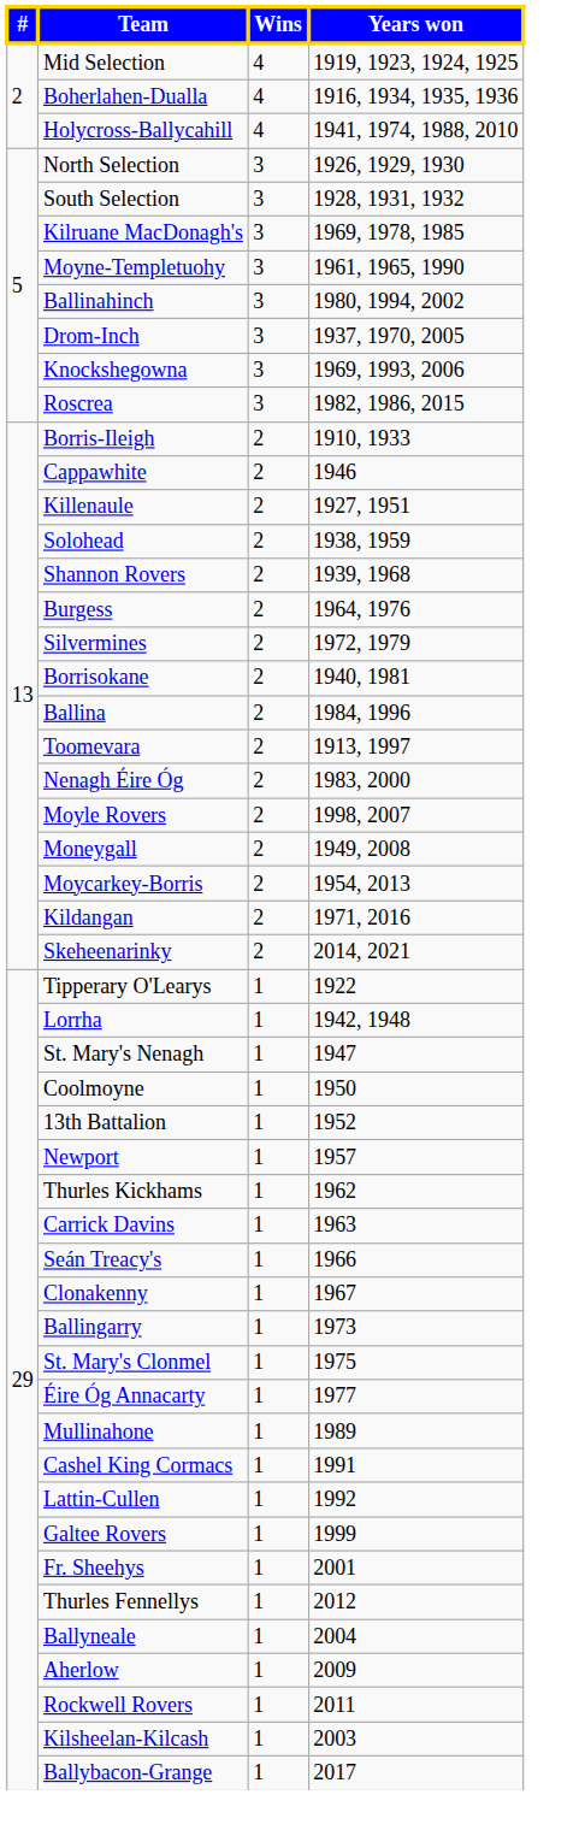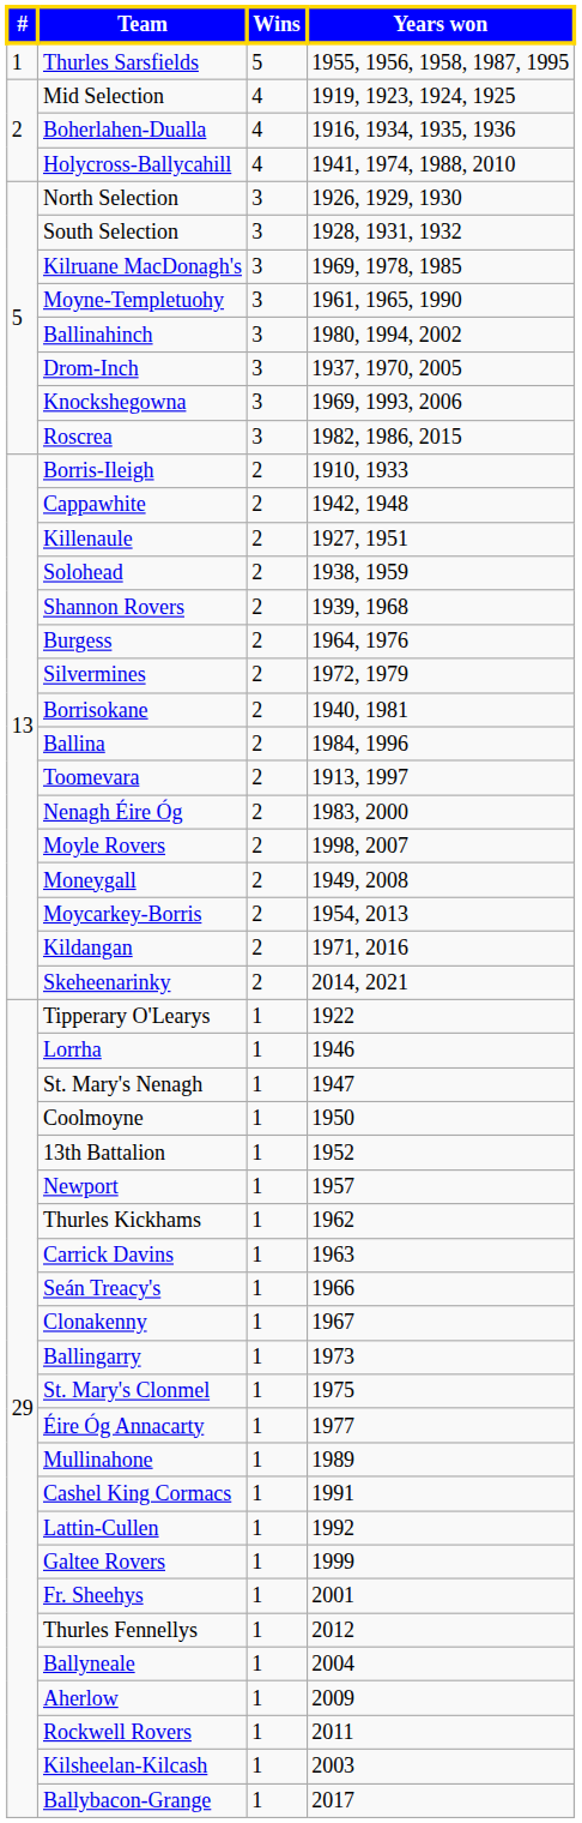 <table class="wikitable">
 <tr>
 <th style="background:blue;color:white;border:3px solid gold">#</th>
 <th style="background:blue;color:white;border:3px solid gold">Team</th>
 <th style="background:blue;color:white;border:3px solid gold">Wins</th>
 <th style="background:blue;color:white;border:3px solid gold">Years won</th>
+</tr>
+<tr>
+<td>1</td>
+<td><a href='#'>Thurles Sarsfields</a></td>
+<td>5</td>
+<td>1955, 1956, 1958, 1987, 1995</td>
 </tr>
 <tr>
 <td rowspan="3">2</td>
 <td>Mid Selection</td>
 <td>4</td>
 <td>1919, 1923, 1924, 1925</td>
 </tr>
 <tr>
 <td><a href='#'>Boherlahen-Dualla</a></td>
 <td>4</td>
 <td>1916, 1934, 1935, 1936</td>
 </tr>
 <tr>
 <td><a href='#'>Holycross-Ballycahill</a></td>
 <td>4</td>
 <td>1941, 1974, 1988, 2010</td>
 </tr>
 <tr>
 <td rowspan="8">5</td>
 <td>North Selection</td>
 <td>3</td>
 <td>1926, 1929, 1930</td>
 </tr>
 <tr>
 <td>South Selection</td>
 <td>3</td>
 <td>1928, 1931, 1932</td>
 </tr>
 <tr>
 <td><a href='#'>Kilruane MacDonagh's</a></td>
 <td>3</td>
 <td>1969, 1978, 1985</td>
 </tr>
 <tr>
 <td><a href='#'>Moyne-Templetuohy</a></td>
 <td>3</td>
 <td>1961, 1965, 1990</td>
 </tr>
 <tr>
 <td><a href='#'>Ballinahinch</a></td>
 <td>3</td>
 <td>1980, 1994, 2002</td>
 </tr>
 <tr>
 <td><a href='#'>Drom-Inch</a></td>
 <td>3</td>
 <td>1937, 1970, 2005</td>
 </tr>
 <tr>
 <td><a href='#'>Knockshegowna</a></td>
 <td>3</td>
 <td>1969, 1993, 2006</td>
 </tr>
 <tr>
 <td><a href='#'>Roscrea</a></td>
 <td>3</td>
 <td>1982, 1986, 2015</td>
 </tr>
 <tr>
 <td rowspan="16">13</td>
 <td><a href='#'>Borris-Ileigh</a></td>
 <td>2</td>
 <td>1910, 1933</td>
 </tr>
 <tr>
 <td><a href='#'>Cappawhite</a></td>
 <td>2</td>
-<td>1946</td>
+<td>1942, 1948</td>
 </tr>
 <tr>
 <td><a href='#'>Killenaule</a></td>
 <td>2</td>
 <td>1927, 1951</td>
 </tr>
 <tr>
 <td><a href='#'>Solohead</a></td>
 <td>2</td>
 <td>1938, 1959</td>
 </tr>
 <tr>
 <td><a href='#'>Shannon Rovers</a></td>
 <td>2</td>
 <td>1939, 1968</td>
 </tr>
 <tr>
 <td><a href='#'>Burgess</a></td>
 <td>2</td>
 <td>1964, 1976</td>
 </tr>
 <tr>
 <td><a href='#'>Silvermines</a></td>
 <td>2</td>
 <td>1972, 1979</td>
 </tr>
 <tr>
 <td><a href='#'>Borrisokane</a></td>
 <td>2</td>
 <td>1940, 1981</td>
 </tr>
 <tr>
 <td><a href='#'>Ballina</a></td>
 <td>2</td>
 <td>1984, 1996</td>
 </tr>
 <tr>
 <td><a href='#'>Toomevara</a></td>
 <td>2</td>
 <td>1913, 1997</td>
 </tr>
 <tr>
 <td><a href='#'>Nenagh Éire Óg</a></td>
 <td>2</td>
 <td>1983, 2000</td>
 </tr>
 <tr>
 <td><a href='#'>Moyle Rovers</a></td>
 <td>2</td>
 <td>1998, 2007</td>
 </tr>
 <tr>
 <td><a href='#'>Moneygall</a></td>
 <td>2</td>
 <td>1949, 2008</td>
 </tr>
 <tr>
 <td><a href='#'>Moycarkey-Borris</a></td>
 <td>2</td>
 <td>1954, 2013</td>
 </tr>
 <tr>
 <td><a href='#'>Kildangan</a></td>
 <td>2</td>
 <td>1971, 2016</td>
 </tr>
 <tr>
 <td><a href='#'>Skeheenarinky</a></td>
 <td>2</td>
 <td>2014, 2021</td>
 </tr>
 <tr>
 <td rowspan="24">29</td>
 <td>Tipperary O'Learys</td>
 <td>1</td>
 <td>1922</td>
 </tr>
 <tr>
 <td><a href='#'>Lorrha</a></td>
 <td>1</td>
-<td>1942, 1948</td>
+<td>1946</td>
 </tr>
 <tr>
 <td>St. Mary's Nenagh</td>
 <td>1</td>
 <td>1947</td>
 </tr>
 <tr>
 <td>Coolmoyne</td>
 <td>1</td>
 <td>1950</td>
 </tr>
 <tr>
 <td>13th Battalion</td>
 <td>1</td>
 <td>1952</td>
 </tr>
 <tr>
 <td><a href='#'>Newport</a></td>
 <td>1</td>
 <td>1957</td>
 </tr>
 <tr>
 <td>Thurles Kickhams</td>
 <td>1</td>
 <td>1962</td>
 </tr>
 <tr>
 <td><a href='#'>Carrick Davins</a></td>
 <td>1</td>
 <td>1963</td>
 </tr>
 <tr>
 <td><a href='#'>Seán Treacy's</a></td>
 <td>1</td>
 <td>1966</td>
 </tr>
 <tr>
 <td><a href='#'>Clonakenny</a></td>
 <td>1</td>
 <td>1967</td>
 </tr>
 <tr>
 <td><a href='#'>Ballingarry</a></td>
 <td>1</td>
 <td>1973</td>
 </tr>
 <tr>
 <td><a href='#'>St. Mary's Clonmel</a></td>
 <td>1</td>
 <td>1975</td>
 </tr>
 <tr>
 <td><a href='#'>Éire Óg Annacarty</a></td>
 <td>1</td>
 <td>1977</td>
 </tr>
 <tr>
 <td><a href='#'>Mullinahone</a></td>
 <td>1</td>
 <td>1989</td>
 </tr>
 <tr>
 <td><a href='#'>Cashel King Cormacs</a></td>
 <td>1</td>
 <td>1991</td>
 </tr>
 <tr>
 <td><a href='#'>Lattin-Cullen</a></td>
 <td>1</td>
 <td>1992</td>
 </tr>
 <tr>
 <td><a href='#'>Galtee Rovers</a></td>
 <td>1</td>
 <td>1999</td>
 </tr>
 <tr>
 <td><a href='#'>Fr. Sheehys</a></td>
 <td>1</td>
 <td>2001</td>
 </tr>
 <tr>
 <td>Thurles Fennellys</td>
 <td>1</td>
 <td>2012</td>
 </tr>
 <tr>
 <td><a href='#'>Ballyneale</a></td>
 <td>1</td>
 <td>2004</td>
 </tr>
 <tr>
 <td><a href='#'>Aherlow</a></td>
 <td>1</td>
 <td>2009</td>
 </tr>
 <tr>
 <td><a href='#'>Rockwell Rovers</a></td>
 <td>1</td>
 <td>2011</td>
 </tr>
 <tr>
 <td><a href='#'>Kilsheelan-Kilcash</a></td>
 <td>1</td>
 <td>2003</td>
 </tr>
 <tr>
 <td><a href='#'>Ballybacon-Grange</a></td>
 <td>1</td>
 <td>2017</td>
 </tr>
 </table>
